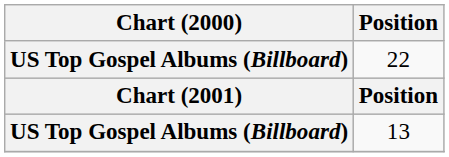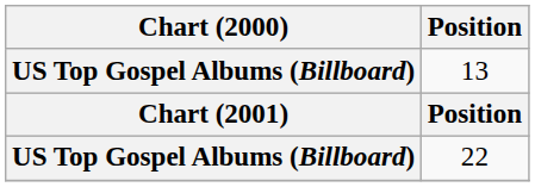 <table class="wikitable sortable plainrowheaders" style="text-align:center">
 <tr>
 <th scope="col">Chart (2000)</th>
 <th scope="col">Position</th>
 </tr>
 <tr>
 <th scope="row">US Top Gospel Albums (<em>Billboard</em>)</th>
-<td align="center">22</td>
+<td align="center">13</td>
 </tr>
 <tr>
 <th scope="col">Chart (2001)</th>
 <th scope="col">Position</th>
 </tr>
 <tr>
 <th scope="row">US Top Gospel Albums (<em>Billboard</em>)</th>
-<td align="center">13</td>
+<td align="center">22</td>
 </tr>
 <tr>
 </tr>
 </table>
